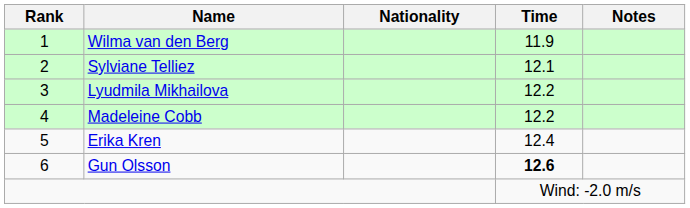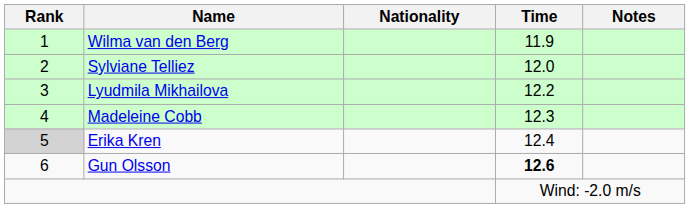 <table class="wikitable sortable" style="text-align:center;width: 55%">
 <tr>
 <th>Rank</th>
 <th>Name</th>
 <th>Nationality</th>
 <th>Time</th>
 <th>Notes</th>
 </tr>
 <tr bgcolor=ccffcc>
 <td>1</td>
 <td align=left><a href='#'>Wilma van den Berg</a></td>
 <td align=left></td>
 <td>11.9</td>
 <td></td>
 </tr>
 <tr bgcolor=ccffcc>
 <td>2</td>
 <td align=left><a href='#'>Sylviane Telliez</a></td>
 <td align=left></td>
-<td>12.1</td>
+<td>12.0</td>
 <td></td>
 </tr>
 <tr bgcolor=ccffcc>
 <td>3</td>
 <td align=left><a href='#'>Lyudmila Mikhailova</a></td>
 <td align=left></td>
 <td>12.2</td>
 <td></td>
 </tr>
 <tr bgcolor=ccffcc>
 <td>4</td>
 <td align=left><a href='#'>Madeleine Cobb</a></td>
 <td align=left></td>
-<td>12.2</td>
+<td>12.3</td>
 <td></td>
 </tr>
 <tr>
-<td>5</td>
+<td style="background: lightgrey;">5</td>
 <td align=left><a href='#'>Erika Kren</a></td>
 <td align=left></td>
 <td>12.4</td>
 <td></td>
 </tr>
 <tr>
 <td>6</td>
 <td align=left><a href='#'>Gun Olsson</a></td>
 <td align=left></td>
 <td><strong>12.6</strong></td>
 <td></td>
 </tr>
 <tr>
 <td colspan="3"></td>
 <td colspan="2">Wind: -2.0 m/s</td>
 </tr>
 </table>
